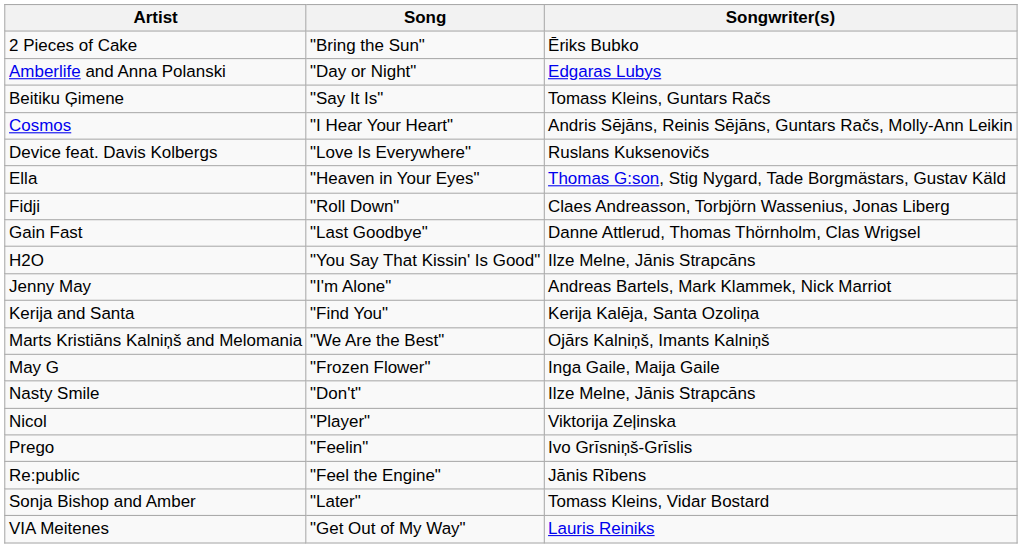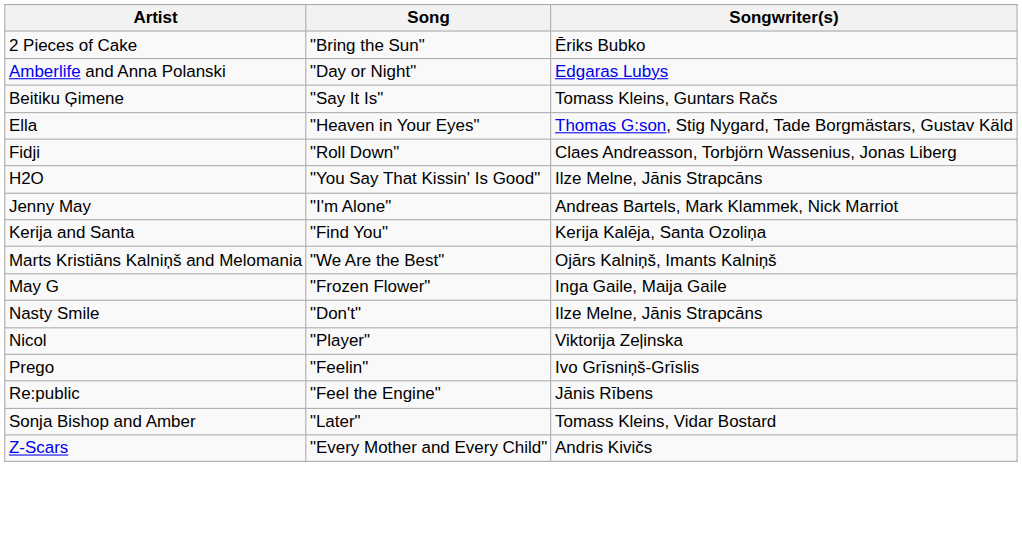 <table class="sortable wikitable" style="margin: 1em auto 1em auto">
 <tr>
 <th>Artist</th>
 <th>Song</th>
 <th>Songwriter(s)</th>
 </tr>
 <tr>
 <td>2 Pieces of Cake</td>
 <td>"Bring the Sun"</td>
 <td>Ēriks Bubko</td>
 </tr>
 <tr>
 <td><a href='#'>Amberlife</a> and Anna Polanski</td>
 <td>"Day or Night"</td>
 <td><a href='#'>Edgaras Lubys</a></td>
 </tr>
 <tr>
 <td>Beitiku Ģimene</td>
 <td>"Say It Is"</td>
 <td>Tomass Kleins, Guntars Račs</td>
 </tr>
 <tr>
-<td><a href='#'>Cosmos</a></td>
-<td>"I Hear Your Heart"</td>
-<td>Andris Sējāns, Reinis Sējāns, Guntars Račs, Molly-Ann Leikin</td>
-</tr>
-<tr>
-<td>Device feat. Davis Kolbergs</td>
-<td>"Love Is Everywhere"</td>
-<td>Ruslans Kuksenovičs</td>
-</tr>
-<tr>
 <td>Ella</td>
 <td>"Heaven in Your Eyes"</td>
 <td><a href='#'>Thomas G:son</a>, Stig Nygard, Tade Borgmästars, Gustav Käld</td>
 </tr>
 <tr>
 <td>Fidji</td>
 <td>"Roll Down"</td>
 <td>Claes Andreasson, Torbjörn Wassenius, Jonas Liberg</td>
-</tr>
-<tr>
-<td>Gain Fast</td>
-<td>"Last Goodbye"</td>
-<td>Danne Attlerud, Thomas Thörnholm, Clas Wrigsel</td>
 </tr>
 <tr>
 <td>H2O</td>
 <td>"You Say That Kissin' Is Good"</td>
 <td>Ilze Melne, Jānis Strapcāns</td>
 </tr>
 <tr>
 <td>Jenny May</td>
 <td>"I'm Alone"</td>
 <td>Andreas Bartels, Mark Klammek, Nick Marriot</td>
 </tr>
 <tr>
 <td>Kerija and Santa</td>
 <td>"Find You"</td>
 <td>Kerija Kalēja, Santa Ozoliņa</td>
 </tr>
 <tr>
 <td>Marts Kristiāns Kalniņš and Melomania</td>
 <td>"We Are the Best"</td>
 <td>Ojārs Kalniņš, Imants Kalniņš</td>
 </tr>
 <tr>
 <td>May G</td>
 <td>"Frozen Flower"</td>
 <td>Inga Gaile, Maija Gaile</td>
 </tr>
 <tr>
 <td>Nasty Smile</td>
 <td>"Don't"</td>
 <td>Ilze Melne, Jānis Strapcāns</td>
 </tr>
 <tr>
 <td>Nicol</td>
 <td>"Player"</td>
 <td>Viktorija Zeļinska</td>
 </tr>
 <tr>
 <td>Prego</td>
 <td>"Feelin"</td>
 <td>Ivo Grīsniņš-Grīslis</td>
 </tr>
 <tr>
 <td>Re:public</td>
 <td>"Feel the Engine"</td>
 <td>Jānis Rībens</td>
 </tr>
 <tr>
 <td>Sonja Bishop and Amber</td>
 <td>"Later"</td>
 <td>Tomass Kleins, Vidar Bostard</td>
 </tr>
 <tr>
-<td>VIA Meitenes</td>
-<td>"Get Out of My Way"</td>
-<td><a href='#'>Lauris Reiniks</a></td>
+<td><a href='#'>Z-Scars</a></td>
+<td>"Every Mother and Every Child"</td>
+<td>Andris Kivičs</td>
 </tr>
 </table>
